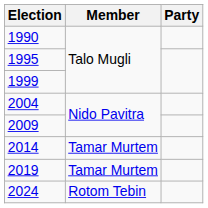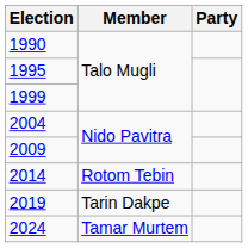 <table class="wikitable sortable">
 <tr>
 <th>Election</th>
 <th>Member</th>
 <th colspan=2>Party</th>
 </tr>
 <tr>
 <td><a href='#'>1990</a></td>
 <td rowspan=3>Talo Mugli</td>
 <td></td>
 </tr>
 <tr>
 <td><a href='#'>1995</a></td>
 </tr>
 <tr>
 <td><a href='#'>1999</a></td>
 </tr>
 <tr>
 <td><a href='#'>2004</a></td>
 <td rowspan=2><a href='#'>Nido Pavitra</a></td>
 <td></td>
 </tr>
 <tr>
 <td><a href='#'>2009</a></td>
 <td></td>
 </tr>
 <tr>
 <td><a href='#'>2014</a></td>
-<td><a href='#'>Tamar Murtem</a></td>
+<td><a href='#'>Rotom Tebin</a></td>
 <td></td>
 </tr>
 <tr>
 <td><a href='#'>2019</a></td>
-<td><a href='#'>Tamar Murtem</a></td>
+<td>Tarin Dakpe</td>
 <td></td>
 </tr>
 <tr>
 <td><a href='#'>2024</a></td>
-<td><a href='#'>Rotom Tebin</a></td>
+<td><a href='#'>Tamar Murtem</a></td>
 <td></td>
 </tr>
 </table>
